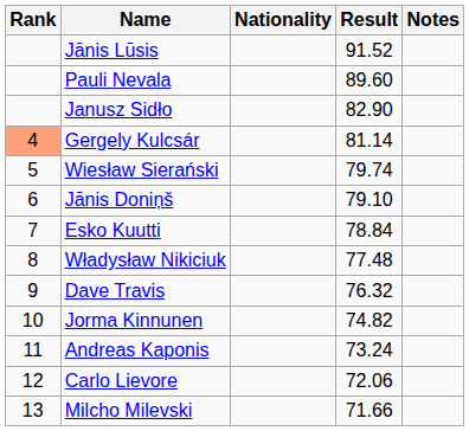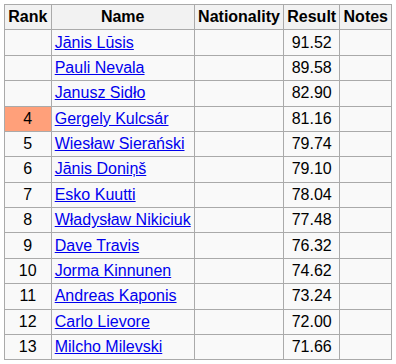 <table class="wikitable sortable" style="text-align:center">
 <tr>
 <th>Rank</th>
 <th>Name</th>
 <th>Nationality</th>
 <th>Result</th>
 <th>Notes</th>
 </tr>
 <tr>
 <td></td>
 <td align=left><a href='#'>Jānis Lūsis</a></td>
 <td align=left></td>
 <td>91.52</td>
 <td></td>
 </tr>
 <tr>
 <td></td>
 <td align=left><a href='#'>Pauli Nevala</a></td>
 <td align=left></td>
-<td>89.60</td>
+<td>89.58</td>
 <td></td>
 </tr>
 <tr>
 <td></td>
 <td align=left><a href='#'>Janusz Sidło</a></td>
 <td align=left></td>
 <td>82.90</td>
 <td></td>
 </tr>
 <tr>
 <td style="background: lightsalmon;">4</td>
 <td align=left><a href='#'>Gergely Kulcsár</a></td>
 <td align=left></td>
-<td>81.14</td>
+<td>81.16</td>
 <td></td>
 </tr>
 <tr>
 <td>5</td>
 <td align=left><a href='#'>Wiesław Sierański</a></td>
 <td align=left></td>
 <td>79.74</td>
 <td></td>
 </tr>
 <tr>
 <td>6</td>
 <td align=left><a href='#'>Jānis Doniņš</a></td>
 <td align=left></td>
 <td>79.10</td>
 <td></td>
 </tr>
 <tr>
 <td>7</td>
 <td align=left><a href='#'>Esko Kuutti</a></td>
 <td align=left></td>
-<td>78.84</td>
+<td>78.04</td>
 <td></td>
 </tr>
 <tr>
 <td>8</td>
 <td align=left><a href='#'>Władysław Nikiciuk</a></td>
 <td align=left></td>
 <td>77.48</td>
 <td></td>
 </tr>
 <tr>
 <td>9</td>
 <td align=left><a href='#'>Dave Travis</a></td>
 <td align=left></td>
 <td>76.32</td>
 <td></td>
 </tr>
 <tr>
 <td>10</td>
 <td align=left><a href='#'>Jorma Kinnunen</a></td>
 <td align=left></td>
-<td>74.82</td>
+<td>74.62</td>
 <td></td>
 </tr>
 <tr>
 <td>11</td>
 <td align=left><a href='#'>Andreas Kaponis</a></td>
 <td align=left></td>
 <td>73.24</td>
 <td></td>
 </tr>
 <tr>
 <td>12</td>
 <td align=left><a href='#'>Carlo Lievore</a></td>
 <td align=left></td>
-<td>72.06</td>
+<td>72.00</td>
 <td></td>
 </tr>
 <tr>
 <td>13</td>
 <td align=left><a href='#'>Milcho Milevski</a></td>
 <td align=left></td>
 <td>71.66</td>
 <td></td>
 </tr>
 </table>
